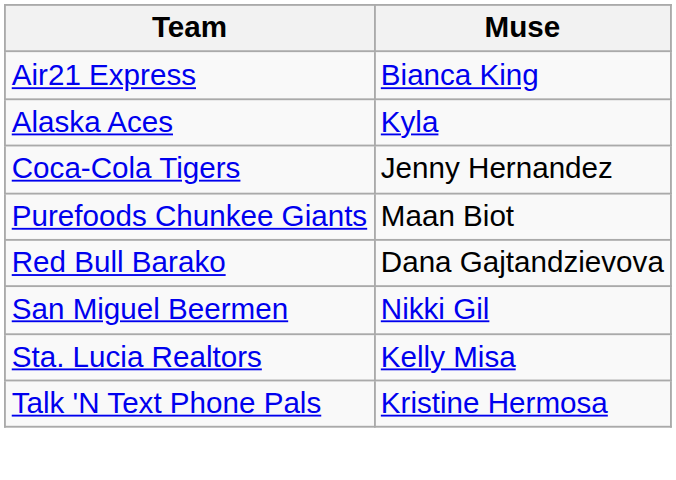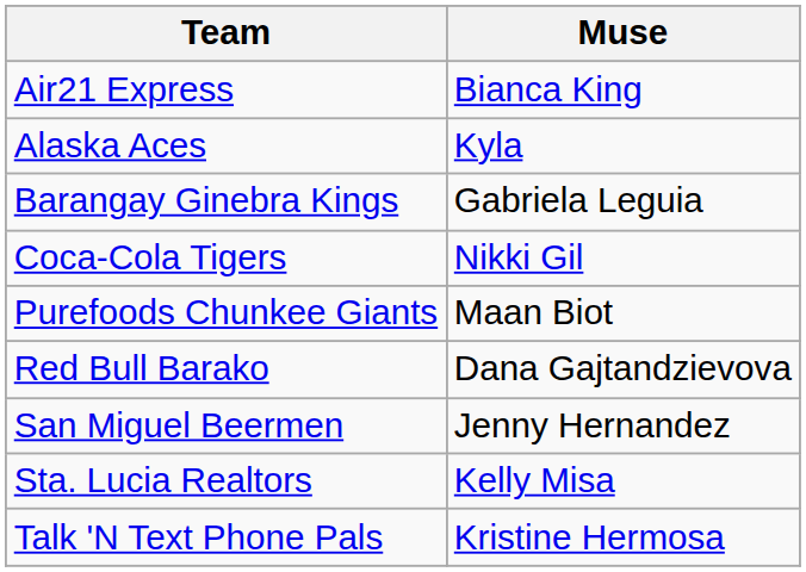 <table class="wikitable sortable sortable">
 <tr>
 <th style= width="50%">Team</th>
 <th style= width="50%">Muse</th>
 </tr>
 <tr>
 <td><a href='#'>Air21 Express</a></td>
 <td><a href='#'>Bianca King</a></td>
 </tr>
 <tr>
 <td><a href='#'>Alaska Aces</a></td>
 <td><a href='#'>Kyla</a></td>
 </tr>
 <tr>
+<td><a href='#'>Barangay Ginebra Kings</a></td>
+<td>Gabriela Leguia</td>
+</tr>
+<tr>
 <td><a href='#'>Coca-Cola Tigers</a></td>
-<td>Jenny Hernandez</td>
+<td><a href='#'>Nikki Gil</a></td>
 </tr>
 <tr>
 <td><a href='#'>Purefoods Chunkee Giants</a></td>
 <td>Maan Biot</td>
 </tr>
 <tr>
 <td><a href='#'>Red Bull Barako</a></td>
 <td>Dana Gajtandzievova</td>
 </tr>
 <tr>
 <td><a href='#'>San Miguel Beermen</a></td>
-<td><a href='#'>Nikki Gil</a></td>
+<td>Jenny Hernandez</td>
 </tr>
 <tr>
 <td><a href='#'>Sta. Lucia Realtors</a></td>
 <td><a href='#'>Kelly Misa</a></td>
 </tr>
 <tr>
 <td><a href='#'>Talk 'N Text Phone Pals</a></td>
 <td><a href='#'>Kristine Hermosa</a></td>
 </tr>
 </table>
